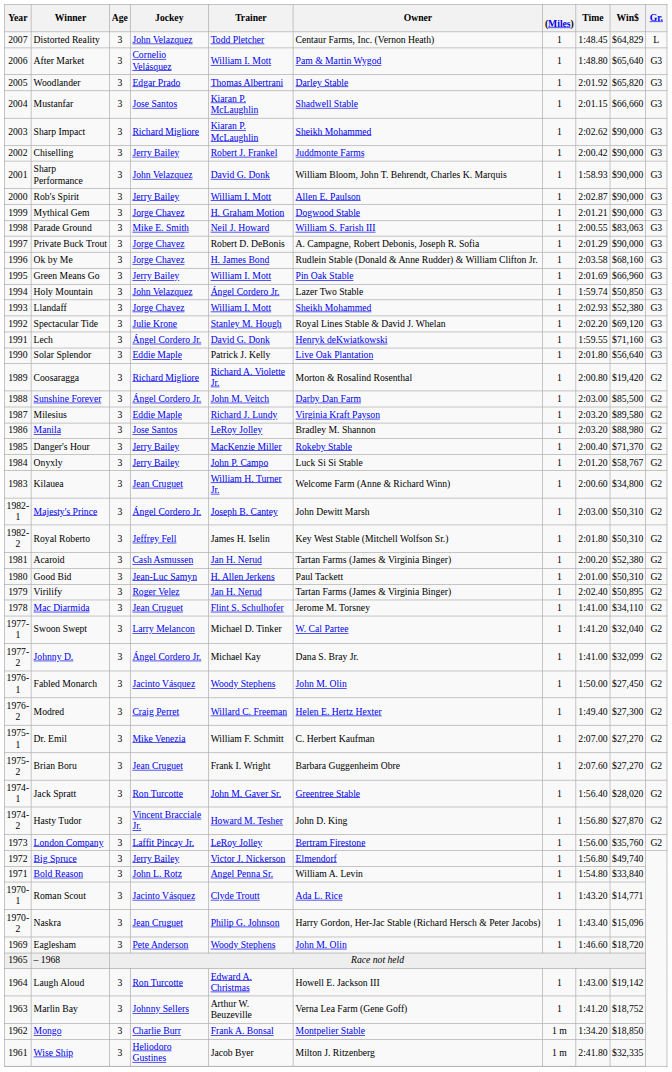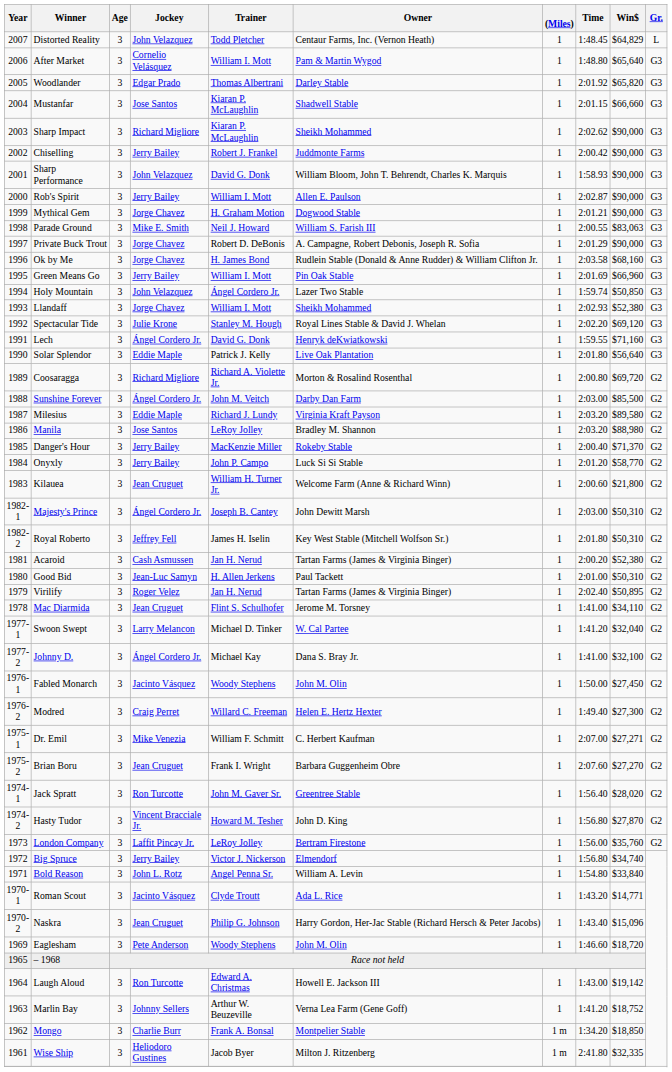 <table class="wikitable sortable" style="font-size:90%">
 <tr>
 <th style="width:30px">Year<br></th>
 <th style="width:110px">Winner<br></th>
 <th style="width:20px">Age<br></th>
 <th style="width:110px">Jockey<br></th>
 <th style="width:120px">Trainer<br></th>
 <th>Owner<br></th>
 <th style="width:25px"><br> <span>(<a href='#'>Miles</a>)</span></th>
 <th style="width:25px">Time<br></th>
 <th style="width:25px">Win$<br></th>
 <th style="width:25px"><a href='#'>Gr.</a></th>
 </tr>
 <tr>
 <td align=center>2007</td>
 <td>Distorted Reality</td>
 <td align=center>3</td>
 <td><a href='#'>John Velazquez</a></td>
 <td><a href='#'>Todd Pletcher</a></td>
 <td>Centaur Farms, Inc. (Vernon Heath)</td>
 <td align=center>1<span></span></td>
 <td>1:48.45</td>
 <td>$64,829</td>
 <td align=center>L</td>
 </tr>
 <tr>
 <td align=center>2006</td>
 <td>After Market</td>
 <td align=center>3</td>
 <td><a href='#'>Cornelio Velásquez</a></td>
 <td><a href='#'>William I. Mott</a></td>
 <td><a href='#'>Pam & Martin Wygod</a></td>
 <td align=center>1<span></span></td>
 <td>1:48.80</td>
 <td>$65,640</td>
 <td align=center>G3</td>
 </tr>
 <tr>
 <td align=center>2005</td>
 <td>Woodlander</td>
 <td align=center>3</td>
 <td><a href='#'>Edgar Prado</a></td>
 <td><a href='#'>Thomas Albertrani</a></td>
 <td><a href='#'>Darley Stable</a></td>
 <td align=center>1<span></span></td>
 <td>2:01.92</td>
 <td>$65,820</td>
 <td align=center>G3</td>
 </tr>
 <tr>
 <td align=center>2004</td>
 <td>Mustanfar</td>
 <td align=center>3</td>
 <td><a href='#'>Jose Santos</a></td>
 <td><a href='#'>Kiaran P. McLaughlin</a></td>
 <td><a href='#'>Shadwell Stable</a></td>
 <td align=center>1<span></span></td>
 <td>2:01.15</td>
 <td>$66,660</td>
 <td align=center>G3</td>
 </tr>
 <tr>
 <td align=center>2003</td>
 <td>Sharp Impact</td>
 <td align=center>3</td>
 <td><a href='#'>Richard Migliore</a></td>
 <td><a href='#'>Kiaran P. McLaughlin</a></td>
 <td><a href='#'>Sheikh Mohammed</a></td>
 <td align=center>1<span></span></td>
 <td>2:02.62</td>
 <td>$90,000</td>
 <td align=center>G3</td>
 </tr>
 <tr>
 <td align=center>2002</td>
 <td>Chiselling</td>
 <td align=center>3</td>
 <td><a href='#'>Jerry Bailey</a></td>
 <td><a href='#'>Robert J. Frankel</a></td>
 <td><a href='#'>Juddmonte Farms</a></td>
 <td align=center>1<span></span></td>
 <td>2:00.42</td>
 <td>$90,000</td>
 <td align=center>G3</td>
 </tr>
 <tr>
 <td align=center>2001</td>
 <td>Sharp Performance</td>
 <td align=center>3</td>
 <td><a href='#'>John Velazquez</a></td>
 <td><a href='#'>David G. Donk</a></td>
 <td>William Bloom, John T. Behrendt, Charles K. Marquis</td>
 <td align=center>1<span></span></td>
 <td>1:58.93</td>
 <td>$90,000</td>
 <td align=center>G3</td>
 </tr>
 <tr>
 <td align=center>2000</td>
 <td>Rob's Spirit</td>
 <td align=center>3</td>
 <td><a href='#'>Jerry Bailey</a></td>
 <td><a href='#'>William I. Mott</a></td>
 <td><a href='#'>Allen E. Paulson</a></td>
 <td align=center>1<span></span></td>
 <td>2:02.87</td>
 <td>$90,000</td>
 <td align=center>G3</td>
 </tr>
 <tr>
 <td align=center>1999</td>
 <td>Mythical Gem</td>
 <td align=center>3</td>
 <td><a href='#'>Jorge Chavez</a></td>
 <td><a href='#'>H. Graham Motion</a></td>
 <td><a href='#'>Dogwood Stable</a></td>
 <td align=center>1<span></span></td>
 <td>2:01.21</td>
 <td>$90,000</td>
 <td align=center>G3</td>
 </tr>
 <tr>
 <td align=center>1998</td>
 <td>Parade Ground</td>
 <td align=center>3</td>
 <td><a href='#'>Mike E. Smith</a></td>
 <td><a href='#'>Neil J. Howard</a></td>
 <td><a href='#'>William S. Farish III</a></td>
 <td align=center>1<span></span></td>
 <td>2:00.55</td>
 <td>$83,063</td>
 <td align=center>G3</td>
 </tr>
 <tr>
 <td align=center>1997</td>
 <td>Private Buck Trout</td>
 <td align=center>3</td>
 <td><a href='#'>Jorge Chavez</a></td>
 <td>Robert D. DeBonis</td>
 <td>A. Campagne, Robert Debonis, Joseph R. Sofia</td>
 <td align=center>1<span></span></td>
 <td>2:01.29</td>
 <td>$90,000</td>
 <td align=center>G3</td>
 </tr>
 <tr>
 <td align=center>1996</td>
 <td>Ok by Me</td>
 <td align=center>3</td>
 <td><a href='#'>Jorge Chavez</a></td>
 <td><a href='#'>H. James Bond</a></td>
 <td>Rudlein Stable (Donald & Anne Rudder) & William Clifton Jr.</td>
 <td align=center>1<span></span></td>
 <td>2:03.58</td>
 <td>$68,160</td>
 <td align=center>G3</td>
 </tr>
 <tr>
 <td align=center>1995</td>
 <td>Green Means Go</td>
 <td align=center>3</td>
 <td><a href='#'>Jerry Bailey</a></td>
 <td><a href='#'>William I. Mott</a></td>
 <td><a href='#'>Pin Oak Stable</a></td>
 <td align=center>1<span></span></td>
 <td>2:01.69</td>
 <td>$66,960</td>
 <td align=center>G3</td>
 </tr>
 <tr>
 <td align=center>1994</td>
 <td>Holy Mountain</td>
 <td align=center>3</td>
 <td><a href='#'>John Velazquez</a></td>
 <td><a href='#'>Ángel Cordero Jr.</a></td>
 <td>Lazer Two Stable</td>
 <td align=center>1<span></span></td>
 <td>1:59.74</td>
 <td>$50,850</td>
 <td align=center>G3</td>
 </tr>
 <tr>
 <td align=center>1993</td>
 <td>Llandaff</td>
 <td align=center>3</td>
 <td><a href='#'>Jorge Chavez</a></td>
 <td><a href='#'>William I. Mott</a></td>
 <td><a href='#'>Sheikh Mohammed</a></td>
 <td align=center>1<span></span></td>
 <td>2:02.93</td>
 <td>$52,380</td>
 <td align=center>G3</td>
 </tr>
 <tr>
 <td align=center>1992</td>
 <td>Spectacular Tide</td>
 <td align=center>3</td>
 <td><a href='#'>Julie Krone</a></td>
 <td><a href='#'>Stanley M. Hough</a></td>
 <td>Royal Lines Stable & David J. Whelan</td>
 <td align=center>1<span></span></td>
 <td>2:02.20</td>
 <td>$69,120</td>
 <td align=center>G3</td>
 </tr>
 <tr>
 <td align=center>1991</td>
 <td>Lech</td>
 <td align=center>3</td>
 <td><a href='#'>Ángel Cordero Jr.</a></td>
 <td><a href='#'>David G. Donk</a></td>
 <td><a href='#'>Henryk deKwiatkowski</a></td>
 <td align=center>1<span></span></td>
 <td>1:59.55</td>
 <td>$71,160</td>
 <td align=center>G3</td>
 </tr>
 <tr>
 <td align=center>1990</td>
 <td>Solar Splendor</td>
 <td align=center>3</td>
 <td><a href='#'>Eddie Maple</a></td>
 <td>Patrick J. Kelly</td>
 <td><a href='#'>Live Oak Plantation</a></td>
 <td align=center>1<span></span></td>
 <td>2:01.80</td>
 <td>$56,640</td>
 <td align=center>G3</td>
 </tr>
 <tr>
 <td align=center>1989</td>
 <td>Coosaragga</td>
 <td align=center>3</td>
 <td><a href='#'>Richard Migliore</a></td>
 <td><a href='#'>Richard A. Violette Jr.</a></td>
 <td>Morton & Rosalind Rosenthal</td>
 <td align=center>1<span></span></td>
 <td>2:00.80</td>
-<td>$19,420</td>
+<td>$69,720</td>
 <td align=center>G2</td>
 </tr>
 <tr>
 <td align=center>1988</td>
 <td><a href='#'>Sunshine Forever</a></td>
 <td align=center>3</td>
 <td><a href='#'>Ángel Cordero Jr.</a></td>
 <td><a href='#'>John M. Veitch</a></td>
 <td><a href='#'>Darby Dan Farm</a></td>
 <td align=center>1<span></span></td>
 <td>2:03.00</td>
 <td>$85,500</td>
 <td align=center>G2</td>
 </tr>
 <tr>
 <td align=center>1987</td>
 <td>Milesius</td>
 <td align=center>3</td>
 <td><a href='#'>Eddie Maple</a></td>
 <td><a href='#'>Richard J. Lundy</a></td>
 <td><a href='#'>Virginia Kraft Payson</a></td>
 <td align=center>1<span></span></td>
 <td>2:03.20</td>
 <td>$89,580</td>
 <td align=center>G2</td>
 </tr>
 <tr>
 <td align=center>1986</td>
 <td><a href='#'>Manila</a></td>
 <td align=center>3</td>
 <td><a href='#'>Jose Santos</a></td>
 <td><a href='#'>LeRoy Jolley</a></td>
 <td>Bradley M. Shannon</td>
 <td align=center>1<span></span></td>
 <td>2:03.20</td>
 <td>$88,980</td>
 <td align=center>G2</td>
 </tr>
 <tr>
 <td align=center>1985</td>
 <td>Danger's Hour</td>
 <td align=center>3</td>
 <td><a href='#'>Jerry Bailey</a></td>
 <td><a href='#'>MacKenzie Miller</a></td>
 <td><a href='#'>Rokeby Stable</a></td>
 <td align=center>1<span></span></td>
 <td>2:00.40</td>
 <td>$71,370</td>
 <td align=center>G2</td>
 </tr>
 <tr>
 <td align=center>1984</td>
 <td>Onyxly</td>
 <td align=center>3</td>
 <td><a href='#'>Jerry Bailey</a></td>
 <td><a href='#'>John P. Campo</a></td>
 <td>Luck Si Si Stable</td>
 <td align=center>1<span></span></td>
 <td>2:01.20</td>
-<td>$58,767</td>
+<td>$58,770</td>
 <td align=center>G2</td>
 </tr>
 <tr>
 <td align=center>1983</td>
 <td>Kilauea</td>
 <td align=center>3</td>
 <td><a href='#'>Jean Cruguet</a></td>
 <td><a href='#'>William H. Turner Jr.</a></td>
 <td>Welcome Farm (Anne & Richard Winn)</td>
 <td align=center>1<span></span></td>
 <td>2:00.60</td>
-<td>$34,800</td>
+<td>$21,800</td>
 <td align=center>G2</td>
 </tr>
 <tr>
 <td align=center>1982-1</td>
 <td><a href='#'>Majesty's Prince</a></td>
 <td align=center>3</td>
 <td><a href='#'>Ángel Cordero Jr.</a></td>
 <td><a href='#'>Joseph B. Cantey</a></td>
 <td>John Dewitt Marsh</td>
 <td align=center>1<span></span></td>
 <td>2:03.00</td>
 <td>$50,310</td>
 <td align=center>G2</td>
 </tr>
 <tr>
 <td align=center>1982-2</td>
 <td>Royal Roberto</td>
 <td align=center>3</td>
 <td><a href='#'>Jeffrey Fell</a></td>
 <td>James H. Iselin</td>
 <td>Key West Stable (Mitchell Wolfson Sr.)</td>
 <td align=center>1<span></span></td>
 <td>2:01.80</td>
 <td>$50,310</td>
 <td align=center>G2</td>
 </tr>
 <tr>
 <td align=center>1981</td>
 <td>Acaroid</td>
 <td align=center>3</td>
 <td><a href='#'>Cash Asmussen</a></td>
 <td><a href='#'>Jan H. Nerud</a></td>
 <td>Tartan Farms (James & Virginia Binger)</td>
 <td align=center>1<span></span></td>
 <td>2:00.20</td>
 <td>$52,380</td>
 <td align=center>G2</td>
 </tr>
 <tr>
 <td align=center>1980</td>
 <td>Good Bid</td>
 <td align=center>3</td>
 <td><a href='#'>Jean-Luc Samyn</a></td>
 <td><a href='#'>H. Allen Jerkens</a></td>
 <td>Paul Tackett</td>
 <td align=center>1<span></span></td>
 <td>2:01.00</td>
 <td>$50,310</td>
 <td align=center>G2</td>
 </tr>
 <tr>
 <td align=center>1979</td>
 <td>Virilify</td>
 <td align=center>3</td>
 <td><a href='#'>Roger Velez</a></td>
 <td><a href='#'>Jan H. Nerud</a></td>
 <td>Tartan Farms (James & Virginia Binger)</td>
 <td align=center>1<span></span></td>
 <td>2:02.40</td>
 <td>$50,895</td>
 <td align=center>G2</td>
 </tr>
 <tr>
 <td align=center>1978</td>
 <td><a href='#'>Mac Diarmida</a></td>
 <td align=center>3</td>
 <td><a href='#'>Jean Cruguet</a></td>
 <td><a href='#'>Flint S. Schulhofer</a></td>
 <td>Jerome M. Torsney</td>
 <td align=center>1<span></span></td>
 <td>1:41.00</td>
 <td>$34,110</td>
 <td align=center>G2</td>
 </tr>
 <tr>
 <td align=center>1977-1</td>
 <td>Swoon Swept</td>
 <td align=center>3</td>
 <td><a href='#'>Larry Melancon</a></td>
 <td>Michael D. Tinker</td>
 <td><a href='#'>W. Cal Partee</a></td>
 <td align=center>1<span></span></td>
 <td>1:41.20</td>
 <td>$32,040</td>
 <td align=center>G2</td>
 </tr>
 <tr>
 <td align=center>1977-2</td>
 <td><a href='#'>Johnny D.</a></td>
 <td align=center>3</td>
 <td><a href='#'>Ángel Cordero Jr.</a></td>
 <td>Michael Kay</td>
 <td>Dana S. Bray Jr.</td>
 <td align=center>1<span></span></td>
 <td>1:41.00</td>
-<td>$32,099</td>
+<td>$32,100</td>
 <td align=center>G2</td>
 </tr>
 <tr>
 <td align=center>1976-1</td>
 <td>Fabled Monarch</td>
 <td align=center>3</td>
 <td><a href='#'>Jacinto Vásquez</a></td>
 <td><a href='#'>Woody Stephens</a></td>
 <td><a href='#'>John M. Olin</a></td>
 <td align=center>1<span></span></td>
 <td>1:50.00</td>
 <td>$27,450</td>
 <td align=center>G2</td>
 </tr>
 <tr>
 <td align=center>1976-2</td>
 <td>Modred</td>
 <td align=center>3</td>
 <td><a href='#'>Craig Perret</a></td>
 <td><a href='#'>Willard C. Freeman</a></td>
 <td><a href='#'>Helen E. Hertz Hexter</a></td>
 <td align=center>1<span></span></td>
 <td>1:49.40</td>
 <td>$27,300</td>
 <td align=center>G2</td>
 </tr>
 <tr>
 <td align=center>1975-1</td>
 <td>Dr. Emil</td>
 <td align=center>3</td>
 <td><a href='#'>Mike Venezia</a></td>
 <td>William F. Schmitt</td>
 <td>C. Herbert Kaufman</td>
 <td align=center>1<span></span></td>
 <td>2:07.00</td>
-<td>$27,270</td>
+<td>$27,271</td>
 <td align=center>G2</td>
 </tr>
 <tr>
 <td align=center>1975-2</td>
 <td>Brian Boru</td>
 <td align=center>3</td>
 <td><a href='#'>Jean Cruguet</a></td>
 <td>Frank I. Wright</td>
 <td>Barbara Guggenheim Obre</td>
 <td align=center>1<span></span></td>
 <td>2:07.60</td>
 <td>$27,270</td>
 <td align=center>G2</td>
 </tr>
 <tr>
 <td align=center>1974-1</td>
 <td>Jack Spratt</td>
 <td align=center>3</td>
 <td><a href='#'>Ron Turcotte</a></td>
 <td><a href='#'>John M. Gaver Sr.</a></td>
 <td><a href='#'>Greentree Stable</a></td>
 <td align=center>1<span></span></td>
 <td>1:56.40</td>
 <td>$28,020</td>
 <td align=center>G2</td>
 </tr>
 <tr>
 <td align=center>1974-2</td>
 <td>Hasty Tudor</td>
 <td align=center>3</td>
 <td><a href='#'>Vincent Bracciale Jr.</a></td>
 <td><a href='#'>Howard M. Tesher</a></td>
 <td>John D. King</td>
 <td align=center>1<span></span></td>
 <td>1:56.80</td>
 <td>$27,870</td>
 <td align=center>G2</td>
 </tr>
 <tr>
 <td align=center>1973</td>
 <td><a href='#'>London Company</a></td>
 <td align=center>3</td>
 <td><a href='#'>Laffit Pincay Jr.</a></td>
 <td><a href='#'>LeRoy Jolley</a></td>
 <td><a href='#'>Bertram Firestone</a></td>
 <td align=center>1<span></span></td>
 <td>1:56.00</td>
 <td>$35,760</td>
 <td align=center>G2</td>
 </tr>
 <tr>
 <td align=center>1972</td>
 <td><a href='#'>Big Spruce</a></td>
 <td align=center>3</td>
 <td><a href='#'>Jerry Bailey</a></td>
 <td><a href='#'>Victor J. Nickerson</a></td>
 <td><a href='#'>Elmendorf</a></td>
 <td align=center>1<span></span></td>
 <td>1:56.80</td>
-<td>$49,740</td>
+<td>$34,740</td>
 </tr>
 <tr>
 <td align=center>1971</td>
 <td><a href='#'>Bold Reason</a></td>
 <td align=center>3</td>
 <td><a href='#'>John L. Rotz</a></td>
 <td><a href='#'>Angel Penna Sr.</a></td>
 <td>William A. Levin</td>
 <td align=center>1<span></span></td>
 <td>1:54.80</td>
 <td>$33,840</td>
 </tr>
 <tr>
 <td align=center>1970-1</td>
 <td>Roman Scout</td>
 <td align=center>3</td>
 <td><a href='#'>Jacinto Vásquez</a></td>
 <td><a href='#'>Clyde Troutt</a></td>
 <td><a href='#'>Ada L. Rice</a></td>
 <td align=center>1<span></span></td>
 <td>1:43.20</td>
 <td>$14,771</td>
 </tr>
 <tr>
 <td align=center>1970-2</td>
 <td>Naskra</td>
 <td align=center>3</td>
 <td><a href='#'>Jean Cruguet</a></td>
 <td><a href='#'>Philip G. Johnson</a></td>
 <td>Harry Gordon, Her-Jac Stable (Richard Hersch & Peter Jacobs)</td>
 <td align=center>1<span></span></td>
 <td>1:43.40</td>
 <td>$15,096</td>
 </tr>
 <tr>
 <td align=center>1969</td>
 <td>Eaglesham</td>
 <td align=center>3</td>
 <td><a href='#'>Pete Anderson</a></td>
 <td><a href='#'>Woody Stephens</a></td>
 <td><a href='#'>John M. Olin</a></td>
 <td align=center>1<span></span></td>
 <td>1:46.60</td>
 <td>$18,720</td>
 </tr>
 <tr bgcolor="#eeeeee">
 <td align=center>1965</td>
 <td>– 1968</td>
 <td align=center  colspan=7><em>Race not held</em></td>
 </tr>
 <tr>
 <td align=center>1964</td>
 <td>Laugh Aloud</td>
 <td align=center>3</td>
 <td><a href='#'>Ron Turcotte</a></td>
 <td><a href='#'>Edward A. Christmas</a></td>
 <td>Howell E. Jackson III</td>
 <td align=center>1<span></span></td>
 <td>1:43.00</td>
 <td>$19,142</td>
 </tr>
 <tr>
 <td align=center>1963</td>
 <td>Marlin Bay</td>
 <td align=center>3</td>
 <td><a href='#'>Johnny Sellers</a></td>
 <td>Arthur W. Beuzeville</td>
 <td>Verna Lea Farm (Gene Goff)</td>
 <td align=center>1<span></span></td>
 <td>1:41.20</td>
 <td>$18,752</td>
 </tr>
 <tr>
 <td align=center>1962</td>
 <td><a href='#'>Mongo</a></td>
 <td align=center>3</td>
 <td><a href='#'>Charlie Burr</a></td>
 <td><a href='#'>Frank A. Bonsal</a></td>
 <td><a href='#'>Montpelier Stable</a></td>
 <td align=center>1 m</td>
 <td>1:34.20</td>
 <td>$18,850</td>
 </tr>
 <tr>
 <td align=center>1961</td>
 <td><a href='#'>Wise Ship</a></td>
 <td align=center>3</td>
 <td><a href='#'>Heliodoro Gustines</a></td>
 <td>Jacob Byer</td>
 <td>Milton J. Ritzenberg</td>
 <td align=center>1<span></span> m</td>
 <td>2:41.80</td>
 <td>$32,335</td>
 </tr>
 <tr>
 </tr>
 </table>
